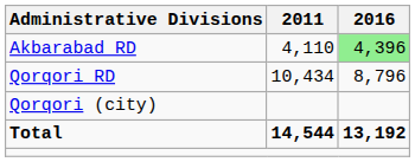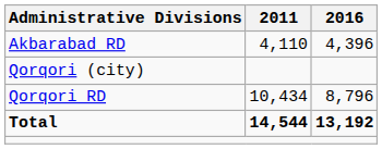 <table class="wikitable">
 <tr>
 <th>Administrative Divisions</th>
 <th>2011</th>
 <th>2016</th>
 </tr>
 <tr>
 <td><a href='#'>Akbarabad RD</a></td>
 <td style="text-align: right;">4,110</td>
-<td style="background: lightgreen; text-align: right;">4,396</td>
+<td style="text-align: right;">4,396</td>
+</tr>
+<tr>
+<td><a href='#'>Qorqori</a> (city)</td>
+<td style="text-align: right;"></td>
+<td style="text-align: right;"></td>
 </tr>
 <tr>
 <td><a href='#'>Qorqori RD</a></td>
 <td style="text-align: right;">10,434</td>
 <td style="text-align: right;">8,796</td>
-</tr>
-<tr>
-<td><a href='#'>Qorqori</a> (city)</td>
-<td style="text-align: right;"></td>
-<td style="text-align: right;"></td>
 </tr>
 <tr>
 <td><strong>Total</strong></td>
 <td style="text-align: right;"><strong>14,544</strong></td>
 <td style="text-align: right;"><strong>13,192</strong></td>
 </tr>
 <tr>
 <td colspan=3></td>
 </tr>
 </table>
